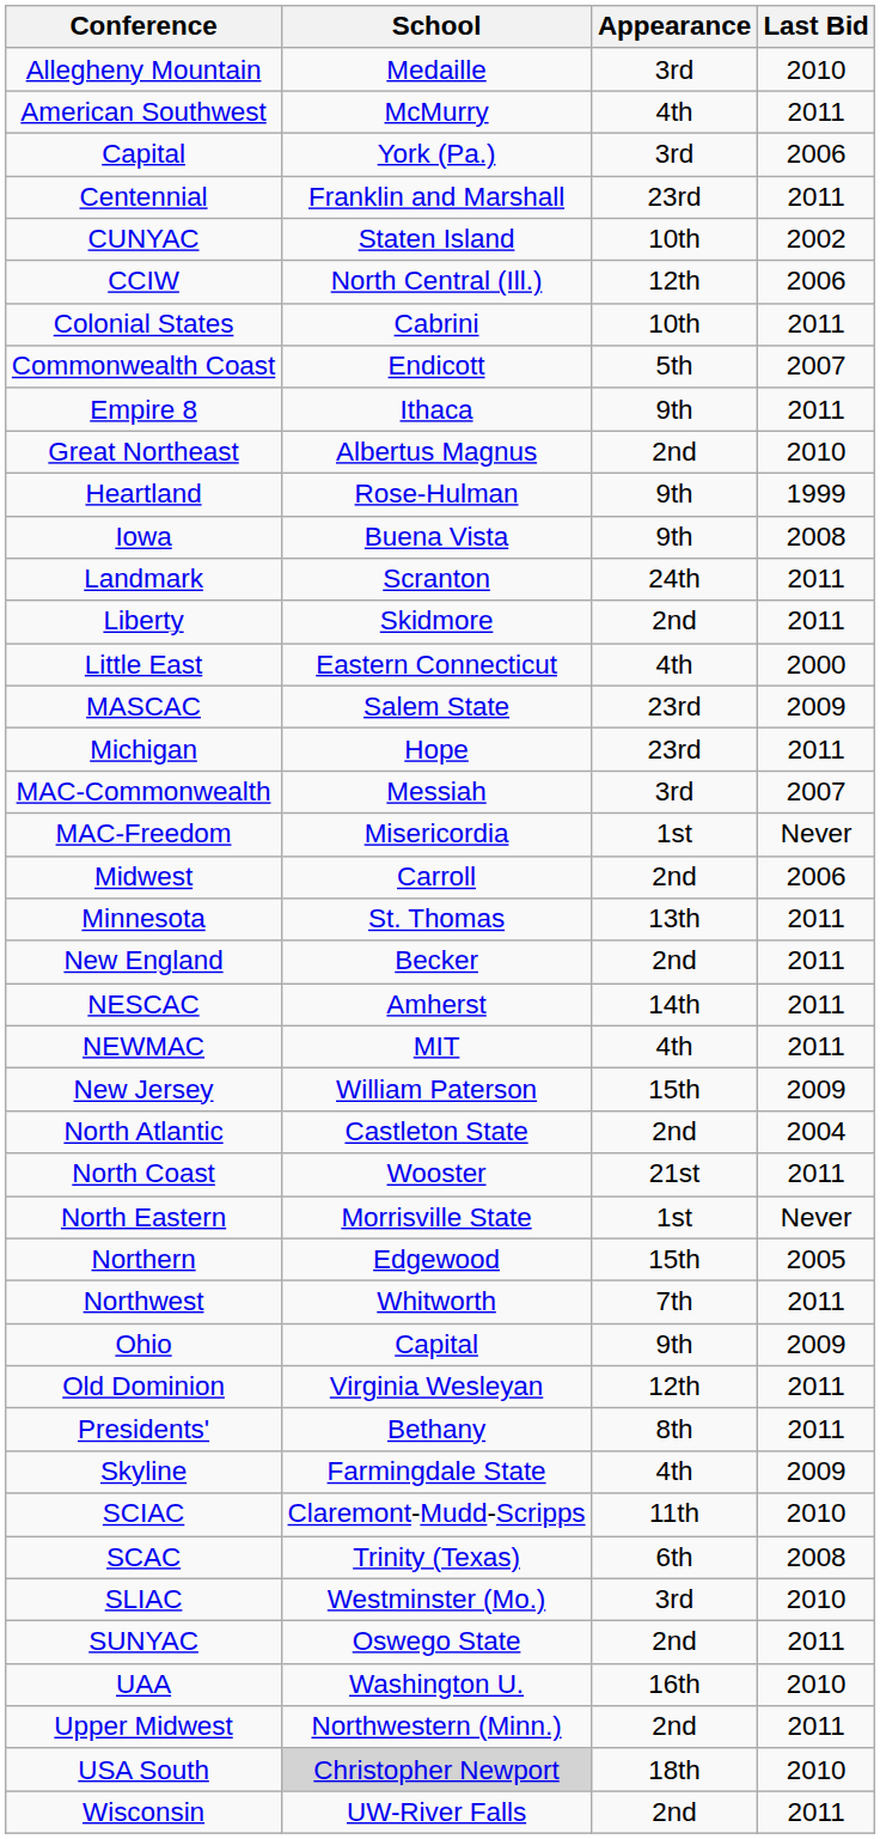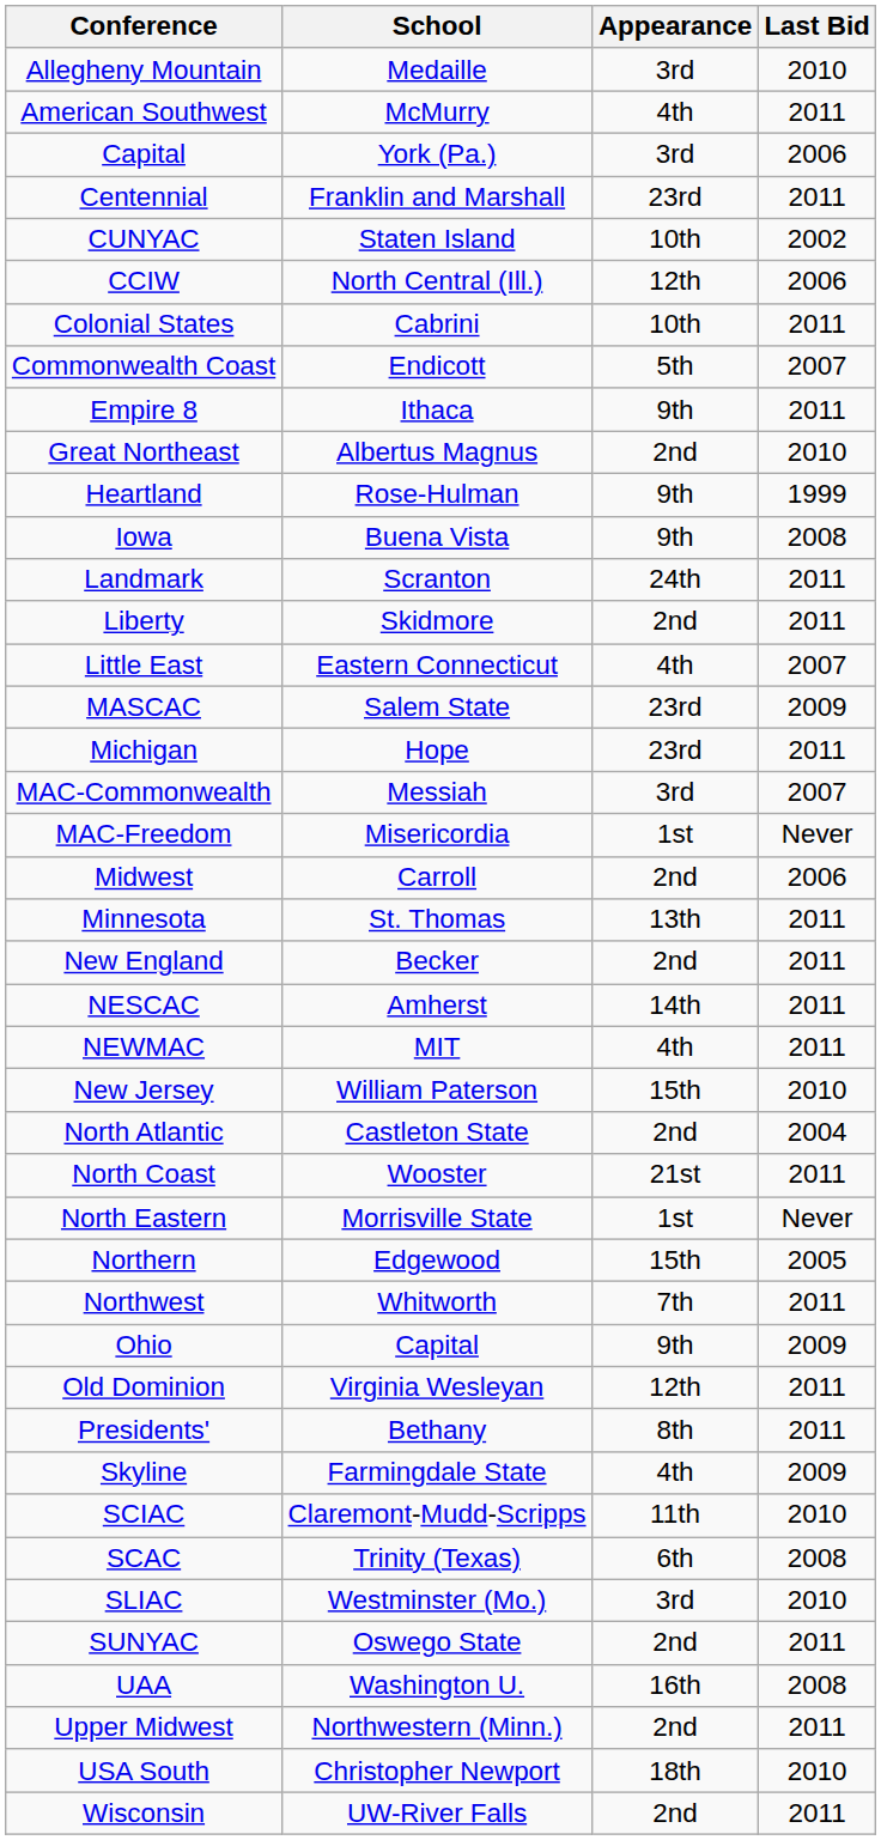 <table class="wikitable sortable" style="text-align: center;">
 <tr>
 <th>Conference</th>
 <th>School</th>
 <th class=unsortable>Appearance</th>
 <th>Last Bid</th>
 </tr>
 <tr>
 <td><a href='#'>Allegheny Mountain</a></td>
 <td><a href='#'>Medaille</a></td>
 <td>3rd</td>
 <td>2010</td>
 </tr>
 <tr>
 <td><a href='#'>American Southwest</a></td>
 <td><a href='#'>McMurry</a></td>
 <td>4th</td>
 <td>2011</td>
 </tr>
 <tr>
 <td><a href='#'>Capital</a></td>
 <td><a href='#'>York (Pa.)</a></td>
 <td>3rd</td>
 <td>2006</td>
 </tr>
 <tr>
 <td><a href='#'>Centennial</a></td>
 <td><a href='#'>Franklin and Marshall</a></td>
 <td>23rd</td>
 <td>2011</td>
 </tr>
 <tr>
 <td><a href='#'>CUNYAC</a></td>
 <td><a href='#'>Staten Island</a></td>
 <td>10th</td>
 <td>2002</td>
 </tr>
 <tr>
 <td><a href='#'>CCIW</a></td>
 <td><a href='#'>North Central (Ill.)</a></td>
 <td>12th</td>
 <td>2006</td>
 </tr>
 <tr>
 <td><a href='#'>Colonial States</a></td>
 <td><a href='#'>Cabrini</a></td>
 <td>10th</td>
 <td>2011</td>
 </tr>
 <tr>
 <td><a href='#'>Commonwealth Coast</a></td>
 <td><a href='#'>Endicott</a></td>
 <td>5th</td>
 <td>2007</td>
 </tr>
 <tr>
 <td><a href='#'>Empire 8</a></td>
 <td><a href='#'>Ithaca</a></td>
 <td>9th</td>
 <td>2011</td>
 </tr>
 <tr>
 <td><a href='#'>Great Northeast</a></td>
 <td><a href='#'>Albertus Magnus</a></td>
 <td>2nd</td>
 <td>2010</td>
 </tr>
 <tr>
 <td><a href='#'>Heartland</a></td>
 <td><a href='#'>Rose-Hulman</a></td>
 <td>9th</td>
 <td>1999</td>
 </tr>
 <tr>
 <td><a href='#'>Iowa</a></td>
 <td><a href='#'>Buena Vista</a></td>
 <td>9th</td>
 <td>2008</td>
 </tr>
 <tr>
 <td><a href='#'>Landmark</a></td>
 <td><a href='#'>Scranton</a></td>
 <td>24th</td>
 <td>2011</td>
 </tr>
 <tr>
 <td><a href='#'>Liberty</a></td>
 <td><a href='#'>Skidmore</a></td>
 <td>2nd</td>
 <td>2011</td>
 </tr>
 <tr>
 <td><a href='#'>Little East</a></td>
 <td><a href='#'>Eastern Connecticut</a></td>
 <td>4th</td>
-<td>2000</td>
+<td>2007</td>
 </tr>
 <tr>
 <td><a href='#'>MASCAC</a></td>
 <td><a href='#'>Salem State</a></td>
 <td>23rd</td>
 <td>2009</td>
 </tr>
 <tr>
 <td><a href='#'>Michigan</a></td>
 <td><a href='#'>Hope</a></td>
 <td>23rd</td>
 <td>2011</td>
 </tr>
 <tr>
 <td><a href='#'>MAC-Commonwealth</a></td>
 <td><a href='#'>Messiah</a></td>
 <td>3rd</td>
 <td>2007</td>
 </tr>
 <tr>
 <td><a href='#'>MAC-Freedom</a></td>
 <td><a href='#'>Misericordia</a></td>
 <td>1st</td>
 <td>Never</td>
 </tr>
 <tr>
 <td><a href='#'>Midwest</a></td>
 <td><a href='#'>Carroll</a></td>
 <td>2nd</td>
 <td>2006</td>
 </tr>
 <tr>
 <td><a href='#'>Minnesota</a></td>
 <td><a href='#'>St. Thomas</a></td>
 <td>13th</td>
 <td>2011</td>
 </tr>
 <tr>
 <td><a href='#'>New England</a></td>
 <td><a href='#'>Becker</a></td>
 <td>2nd</td>
 <td>2011</td>
 </tr>
 <tr>
 <td><a href='#'>NESCAC</a></td>
 <td><a href='#'>Amherst</a></td>
 <td>14th</td>
 <td>2011</td>
 </tr>
 <tr>
 <td><a href='#'>NEWMAC</a></td>
 <td><a href='#'>MIT</a></td>
 <td>4th</td>
 <td>2011</td>
 </tr>
 <tr>
 <td><a href='#'>New Jersey</a></td>
 <td><a href='#'>William Paterson</a></td>
 <td>15th</td>
-<td>2009</td>
+<td>2010</td>
 </tr>
 <tr>
 <td><a href='#'>North Atlantic</a></td>
 <td><a href='#'>Castleton State</a></td>
 <td>2nd</td>
 <td>2004</td>
 </tr>
 <tr>
 <td><a href='#'>North Coast</a></td>
 <td><a href='#'>Wooster</a></td>
 <td>21st</td>
 <td>2011</td>
 </tr>
 <tr>
 <td><a href='#'>North Eastern</a></td>
 <td><a href='#'>Morrisville State</a></td>
 <td>1st</td>
 <td>Never</td>
 </tr>
 <tr>
 <td><a href='#'>Northern</a></td>
 <td><a href='#'>Edgewood</a></td>
 <td>15th</td>
 <td>2005</td>
 </tr>
 <tr>
 <td><a href='#'>Northwest</a></td>
 <td><a href='#'>Whitworth</a></td>
 <td>7th</td>
 <td>2011</td>
 </tr>
 <tr>
 <td><a href='#'>Ohio</a></td>
 <td><a href='#'>Capital</a></td>
 <td>9th</td>
 <td>2009</td>
 </tr>
 <tr>
 <td><a href='#'>Old Dominion</a></td>
 <td><a href='#'>Virginia Wesleyan</a></td>
 <td>12th</td>
 <td>2011</td>
 </tr>
 <tr>
 <td><a href='#'>Presidents'</a></td>
 <td><a href='#'>Bethany</a></td>
 <td>8th</td>
 <td>2011</td>
 </tr>
 <tr>
 <td><a href='#'>Skyline</a></td>
 <td><a href='#'>Farmingdale State</a></td>
 <td>4th</td>
 <td>2009</td>
 </tr>
 <tr>
 <td><a href='#'>SCIAC</a></td>
 <td><a href='#'>Claremont</a>-<a href='#'>Mudd</a>-<a href='#'>Scripps</a></td>
 <td>11th</td>
 <td>2010</td>
 </tr>
 <tr>
 <td><a href='#'>SCAC</a></td>
 <td><a href='#'>Trinity (Texas)</a></td>
 <td>6th</td>
 <td>2008</td>
 </tr>
 <tr>
 <td><a href='#'>SLIAC</a></td>
 <td><a href='#'>Westminster (Mo.)</a></td>
 <td>3rd</td>
 <td>2010</td>
 </tr>
 <tr>
 <td><a href='#'>SUNYAC</a></td>
 <td><a href='#'>Oswego State</a></td>
 <td>2nd</td>
 <td>2011</td>
 </tr>
 <tr>
 <td><a href='#'>UAA</a></td>
 <td><a href='#'>Washington U.</a></td>
 <td>16th</td>
-<td>2010</td>
+<td>2008</td>
 </tr>
 <tr>
 <td><a href='#'>Upper Midwest</a></td>
 <td><a href='#'>Northwestern (Minn.)</a></td>
 <td>2nd</td>
 <td>2011</td>
 </tr>
 <tr>
 <td><a href='#'>USA South</a></td>
-<td style="background: lightgrey;"><a href='#'>Christopher Newport</a></td>
+<td><a href='#'>Christopher Newport</a></td>
 <td>18th</td>
 <td>2010</td>
 </tr>
 <tr>
 <td><a href='#'>Wisconsin</a></td>
 <td><a href='#'>UW-River Falls</a></td>
 <td>2nd</td>
 <td>2011</td>
 </tr>
 </table>
